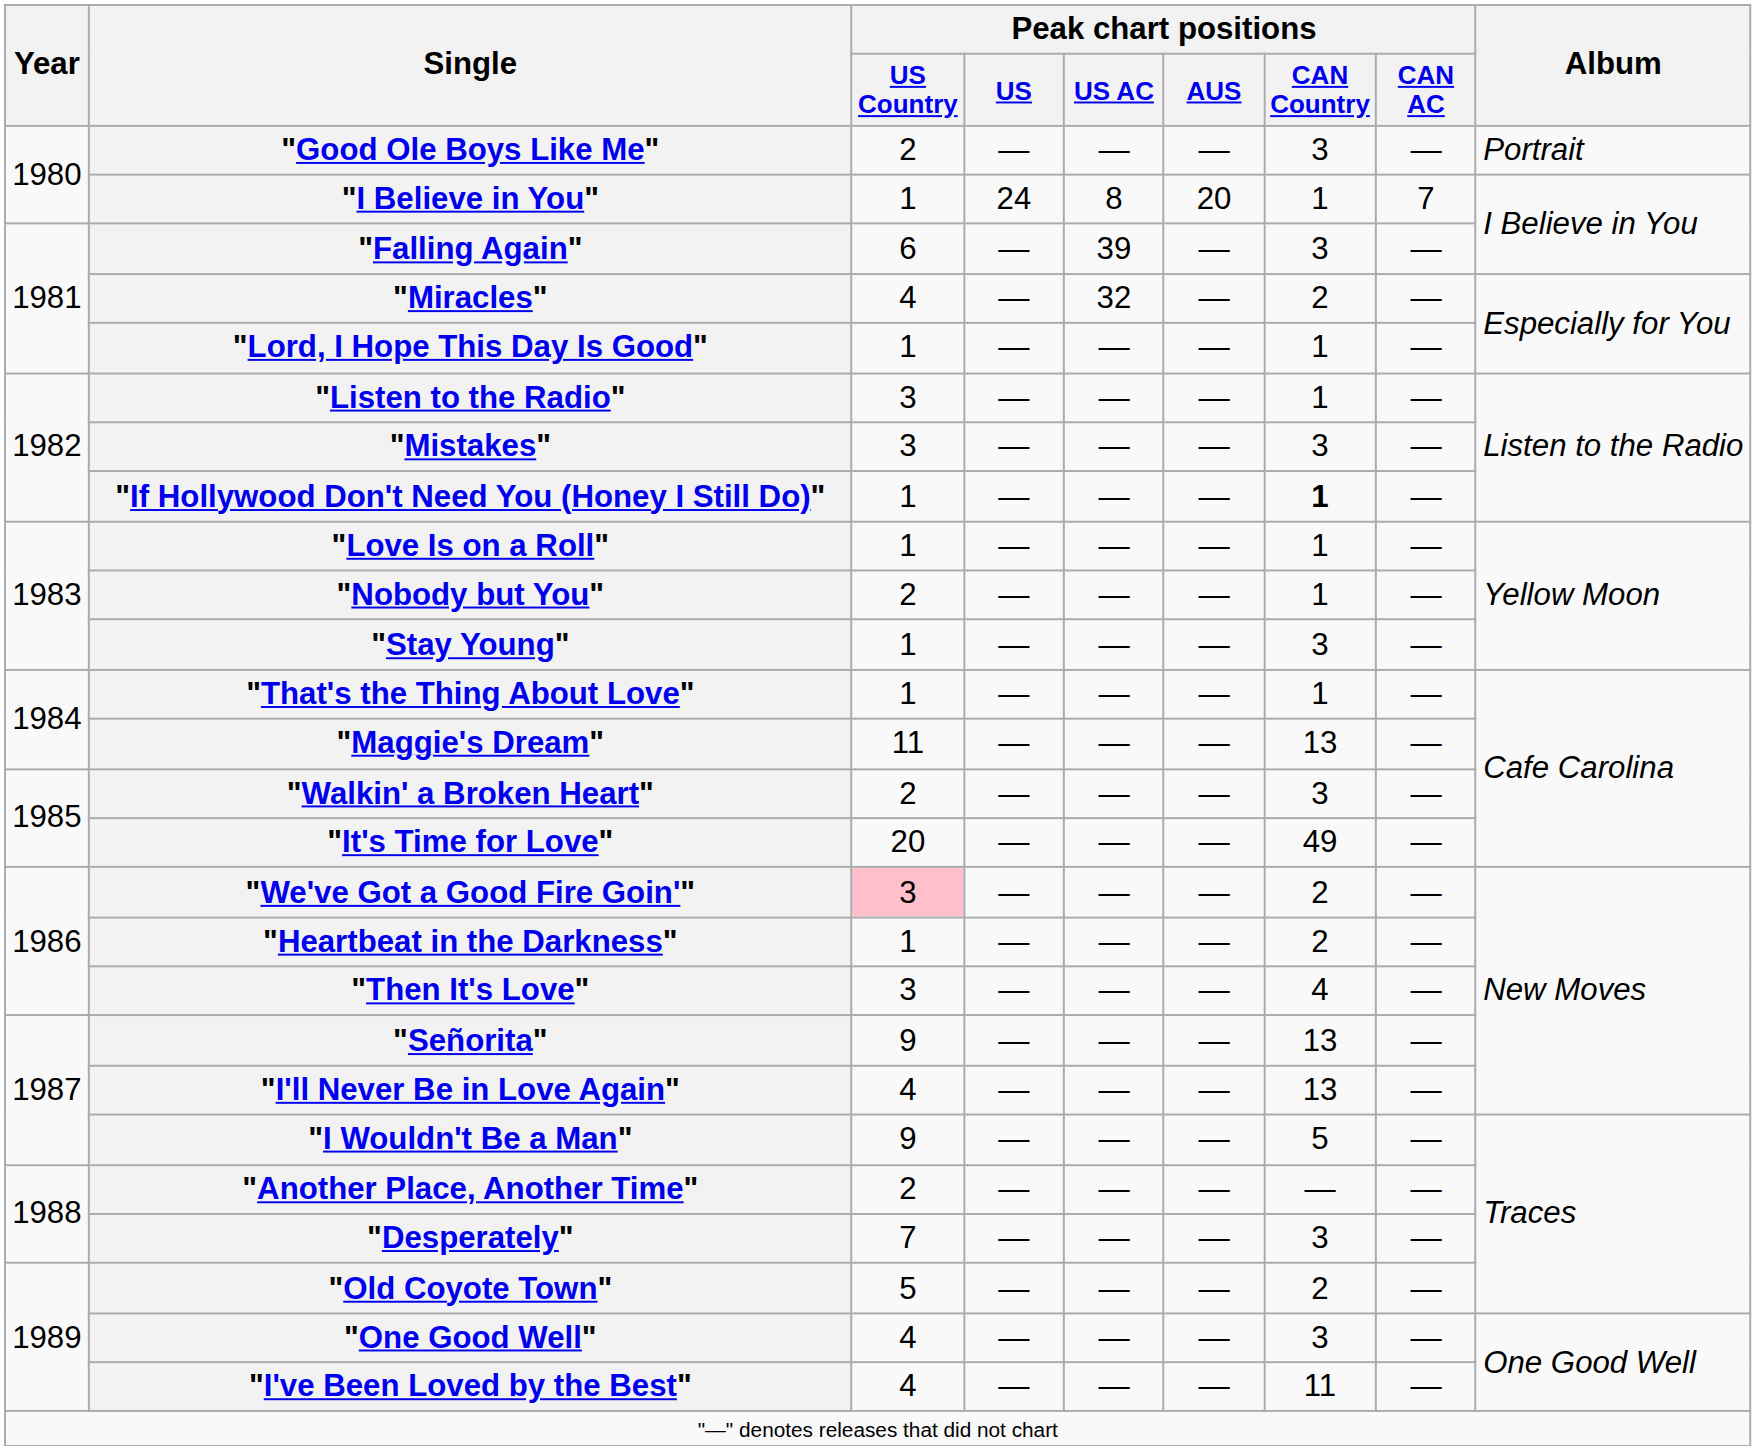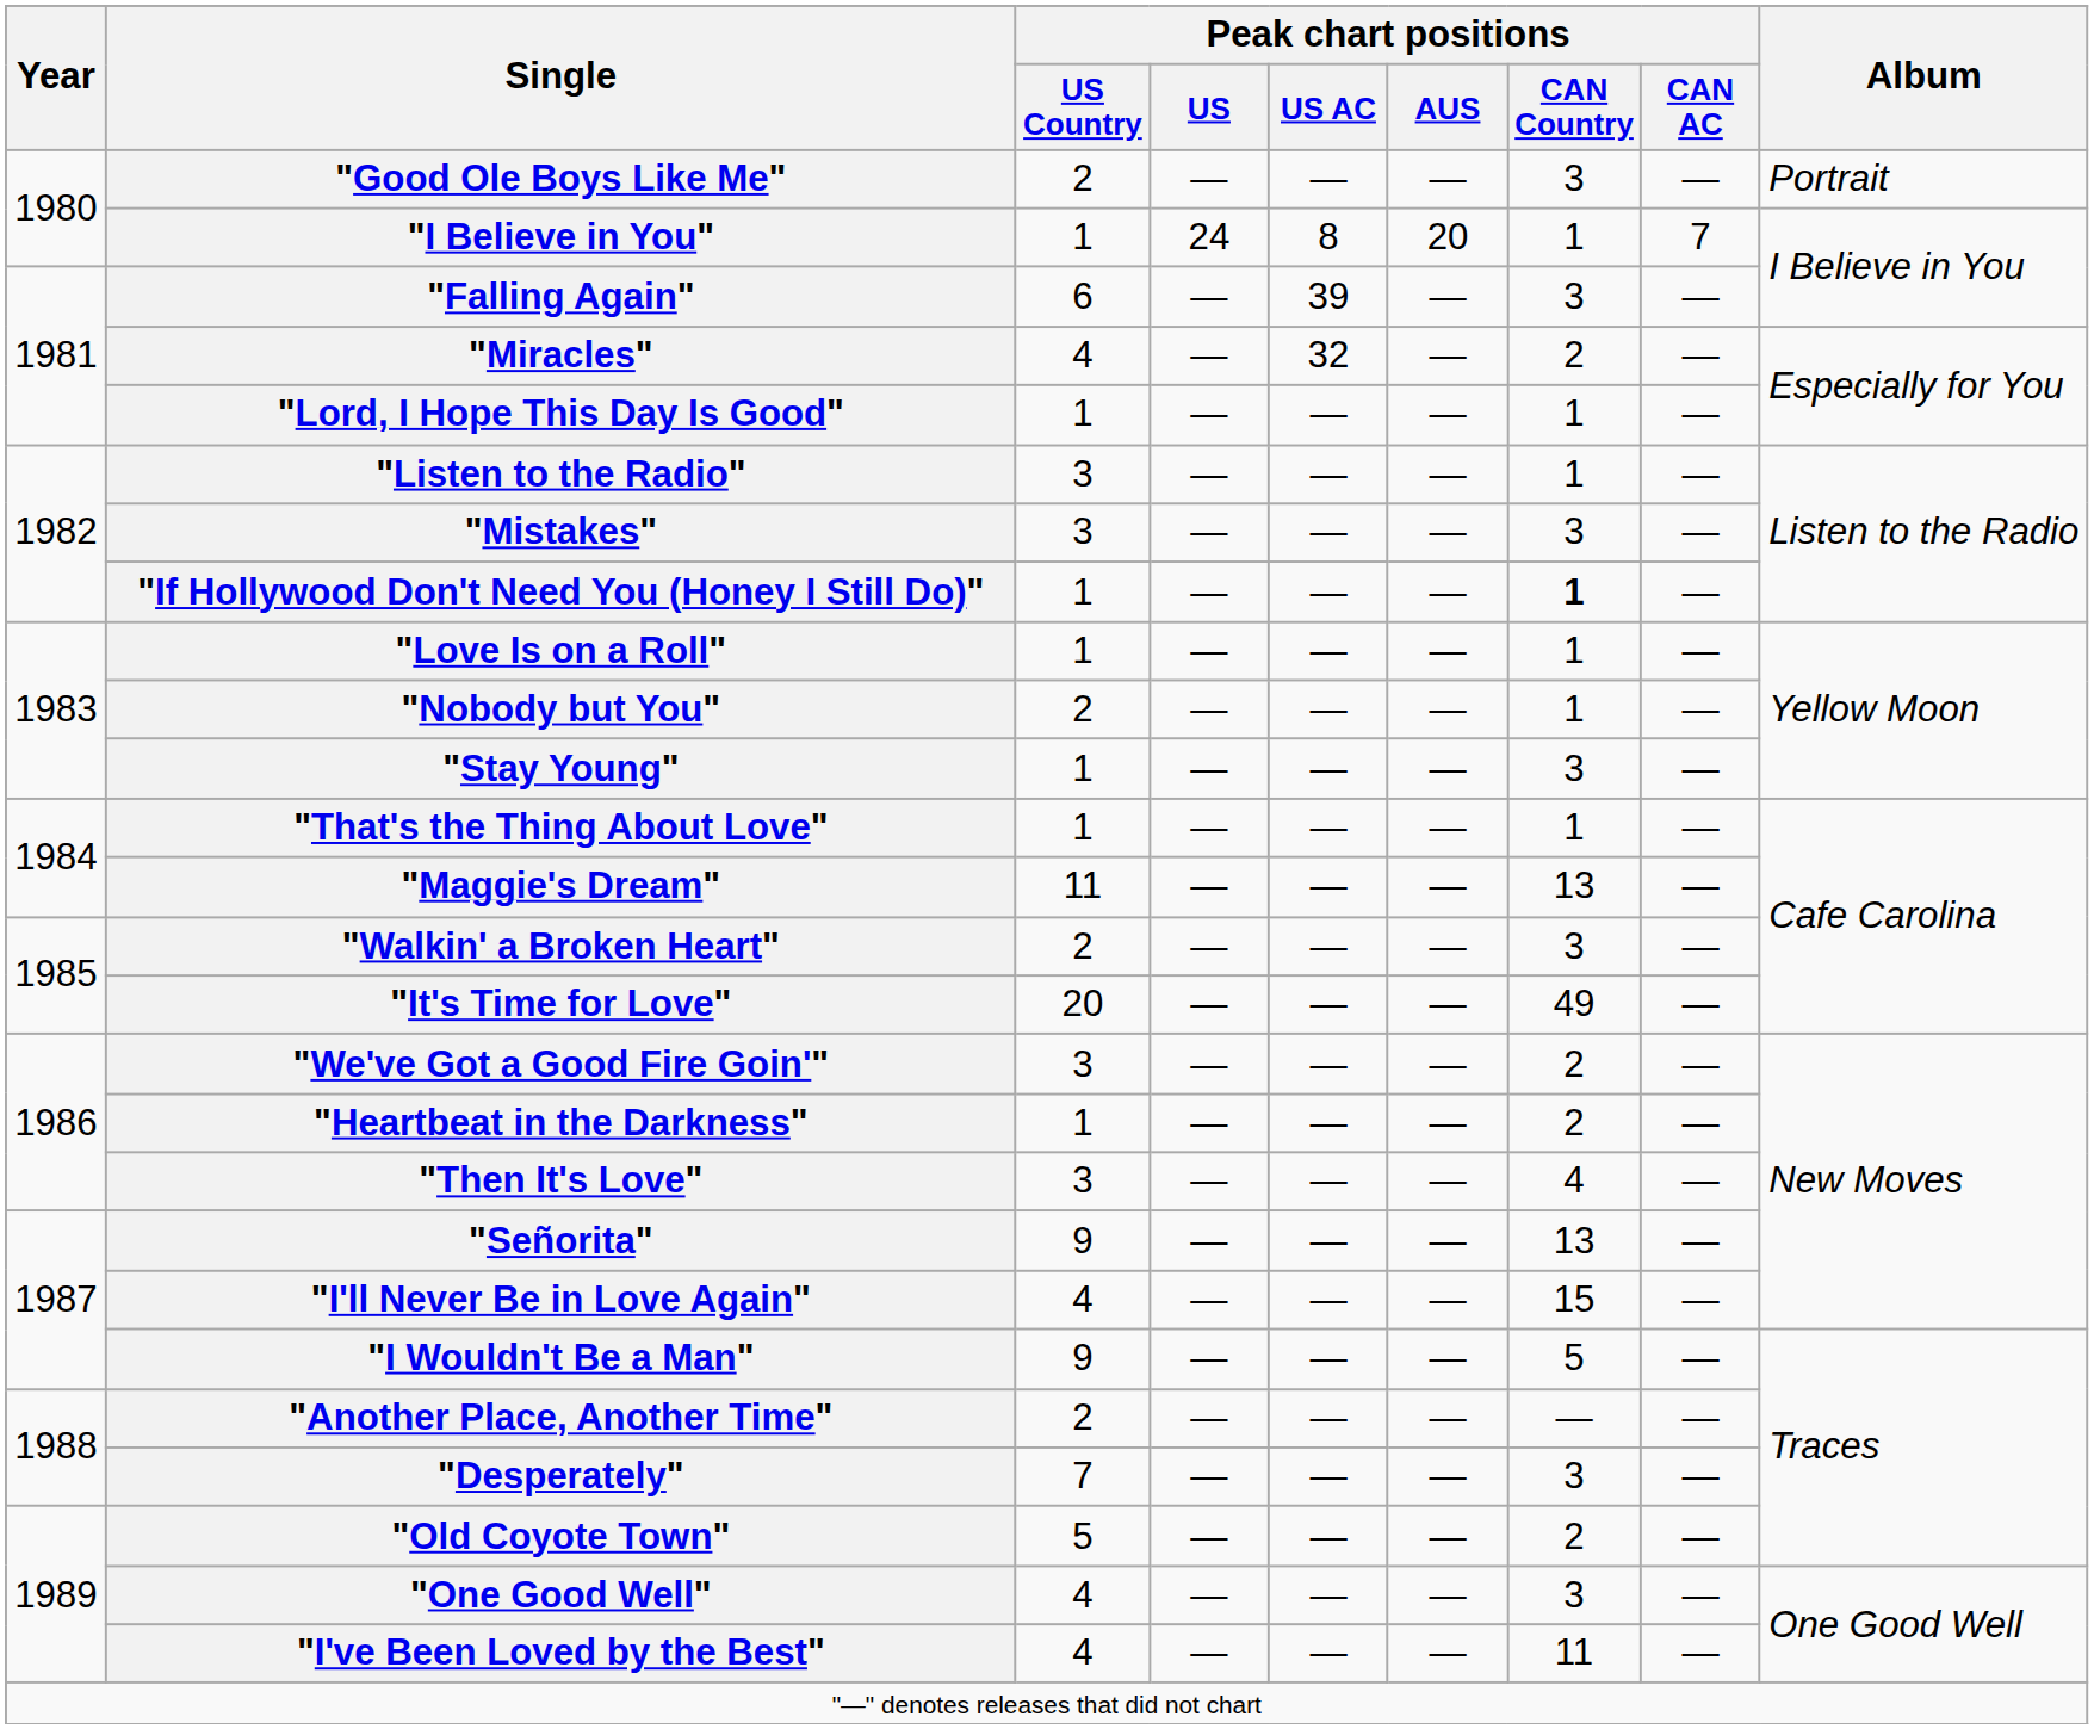 <table class="wikitable plainrowheaders" style="text-align:center;">
 <tr>
 <th rowspan="2">Year</th>
 <th rowspan="2" style="width:24em;">Single</th>
 <th colspan="6">Peak chart positions</th>
 <th rowspan="2">Album</th>
 </tr>
 <tr style="font-size:smaller;">
 <th width="45"><a href='#'>US Country</a><br></th>
 <th width="45"><a href='#'>US</a><br></th>
 <th width="45"><a href='#'>US AC</a><br></th>
 <th width="45"><a href='#'>AUS</a><br></th>
 <th width="45"><a href='#'>CAN Country</a></th>
 <th width="45"><a href='#'>CAN AC</a></th>
 </tr>
 <tr>
 <td rowspan="2">1980</td>
 <th scope="row">"<a href='#'>Good Ole Boys Like Me</a>"</th>
 <td>2</td>
 <td>—</td>
 <td>—</td>
 <td>—</td>
 <td>3</td>
 <td>—</td>
 <td align="left"><em>Portrait</em></td>
 </tr>
 <tr>
 <th scope="row">"<a href='#'>I Believe in You</a>"</th>
 <td>1</td>
 <td>24</td>
 <td>8</td>
 <td>20</td>
 <td>1</td>
 <td>7</td>
 <td align="left" rowspan="2"><em>I Believe in You</em></td>
 </tr>
 <tr>
 <td rowspan="3">1981</td>
 <th scope="row">"<a href='#'>Falling Again</a>"</th>
 <td>6</td>
 <td>—</td>
 <td>39</td>
 <td>—</td>
 <td>3</td>
 <td>—</td>
 </tr>
 <tr>
 <th scope="row">"<a href='#'>Miracles</a>"</th>
 <td>4</td>
 <td>—</td>
 <td>32</td>
 <td>—</td>
 <td>2</td>
 <td>—</td>
 <td align="left" rowspan="2"><em>Especially for You</em></td>
 </tr>
 <tr>
 <th scope="row">"<a href='#'>Lord, I Hope This Day Is Good</a>"</th>
 <td>1</td>
 <td>—</td>
 <td>—</td>
 <td>—</td>
 <td>1</td>
 <td>—</td>
 </tr>
 <tr>
 <td rowspan="3">1982</td>
 <th scope="row">"<a href='#'>Listen to the Radio</a>"</th>
 <td>3</td>
 <td>—</td>
 <td>—</td>
 <td>—</td>
 <td>1</td>
 <td>—</td>
 <td align="left" rowspan="3"><em>Listen to the Radio</em></td>
 </tr>
 <tr>
 <th scope="row">"<a href='#'>Mistakes</a>"</th>
 <td>3</td>
 <td>—</td>
 <td>—</td>
 <td>—</td>
 <td>3</td>
 <td>—</td>
 </tr>
 <tr>
 <th scope="row">"<a href='#'>If Hollywood Don't Need You (Honey I Still Do)</a>"</th>
 <td>1</td>
 <td>—</td>
 <td>—</td>
 <td>—</td>
 <td><strong>1</strong></td>
 <td>—</td>
 </tr>
 <tr>
 <td rowspan="3">1983</td>
 <th scope="row">"<a href='#'>Love Is on a Roll</a>"</th>
 <td>1</td>
 <td>—</td>
 <td>—</td>
 <td>—</td>
 <td>1</td>
 <td>—</td>
 <td align="left" rowspan="3"><em>Yellow Moon</em></td>
 </tr>
 <tr>
 <th scope="row">"<a href='#'>Nobody but You</a>"</th>
 <td>2</td>
 <td>—</td>
 <td>—</td>
 <td>—</td>
 <td>1</td>
 <td>—</td>
 </tr>
 <tr>
 <th scope="row">"<a href='#'>Stay Young</a>"</th>
 <td>1</td>
 <td>—</td>
 <td>—</td>
 <td>—</td>
 <td>3</td>
 <td>—</td>
 </tr>
 <tr>
 <td rowspan="2">1984</td>
 <th scope="row">"<a href='#'>That's the Thing About Love</a>"</th>
 <td>1</td>
 <td>—</td>
 <td>—</td>
 <td>—</td>
 <td>1</td>
 <td>—</td>
 <td align="left" rowspan="4"><em>Cafe Carolina</em></td>
 </tr>
 <tr>
 <th scope="row">"<a href='#'>Maggie's Dream</a>"</th>
 <td>11</td>
 <td>—</td>
 <td>—</td>
 <td>—</td>
 <td>13</td>
 <td>—</td>
 </tr>
 <tr>
 <td rowspan="2">1985</td>
 <th scope="row">"<a href='#'>Walkin' a Broken Heart</a>"</th>
 <td>2</td>
 <td>—</td>
 <td>—</td>
 <td>—</td>
 <td>3</td>
 <td>—</td>
 </tr>
 <tr>
 <th scope="row">"<a href='#'>It's Time for Love</a>"</th>
 <td>20</td>
 <td>—</td>
 <td>—</td>
 <td>—</td>
 <td>49</td>
 <td>—</td>
 </tr>
 <tr>
 <td rowspan="3">1986</td>
 <th scope="row">"<a href='#'>We've Got a Good Fire Goin'</a>"</th>
-<td style="background: pink;">3</td>
+<td>3</td>
 <td>—</td>
 <td>—</td>
 <td>—</td>
 <td>2</td>
 <td>—</td>
 <td align="left" rowspan="5"><em>New Moves</em></td>
 </tr>
 <tr>
 <th scope="row">"<a href='#'>Heartbeat in the Darkness</a>"</th>
 <td>1</td>
 <td>—</td>
 <td>—</td>
 <td>—</td>
 <td>2</td>
 <td>—</td>
 </tr>
 <tr>
 <th scope="row">"<a href='#'>Then It's Love</a>"</th>
 <td>3</td>
 <td>—</td>
 <td>—</td>
 <td>—</td>
 <td>4</td>
 <td>—</td>
 </tr>
 <tr>
 <td rowspan="3">1987</td>
 <th scope="row">"<a href='#'>Señorita</a>"</th>
 <td>9</td>
 <td>—</td>
 <td>—</td>
 <td>—</td>
 <td>13</td>
 <td>—</td>
 </tr>
 <tr>
 <th scope="row">"<a href='#'>I'll Never Be in Love Again</a>"</th>
 <td>4</td>
 <td>—</td>
 <td>—</td>
 <td>—</td>
-<td>13</td>
+<td>15</td>
 <td>—</td>
 </tr>
 <tr>
 <th scope="row">"<a href='#'>I Wouldn't Be a Man</a>"</th>
 <td>9</td>
 <td>—</td>
 <td>—</td>
 <td>—</td>
 <td>5</td>
 <td>—</td>
 <td align="left" rowspan="4"><em>Traces</em></td>
 </tr>
 <tr>
 <td rowspan="2">1988</td>
 <th scope="row">"<a href='#'>Another Place, Another Time</a>"</th>
 <td>2</td>
 <td>—</td>
 <td>—</td>
 <td>—</td>
 <td>—</td>
 <td>—</td>
 </tr>
 <tr>
 <th scope="row">"<a href='#'>Desperately</a>"</th>
 <td>7</td>
 <td>—</td>
 <td>—</td>
 <td>—</td>
 <td>3</td>
 <td>—</td>
 </tr>
 <tr>
 <td rowspan="3">1989</td>
 <th scope="row">"<a href='#'>Old Coyote Town</a>"</th>
 <td>5</td>
 <td>—</td>
 <td>—</td>
 <td>—</td>
 <td>2</td>
 <td>—</td>
 </tr>
 <tr>
 <th scope="row">"<a href='#'>One Good Well</a>"</th>
 <td>4</td>
 <td>—</td>
 <td>—</td>
 <td>—</td>
 <td>3</td>
 <td>—</td>
 <td align="left" rowspan="2"><em>One Good Well</em></td>
 </tr>
 <tr>
 <th scope="row">"<a href='#'>I've Been Loved by the Best</a>"</th>
 <td>4</td>
 <td>—</td>
 <td>—</td>
 <td>—</td>
 <td>11</td>
 <td>—</td>
 </tr>
 <tr>
 <td colspan="9" style="font-size:8pt">"—" denotes releases that did not chart</td>
 </tr>
 <tr>
 </tr>
 </table>
